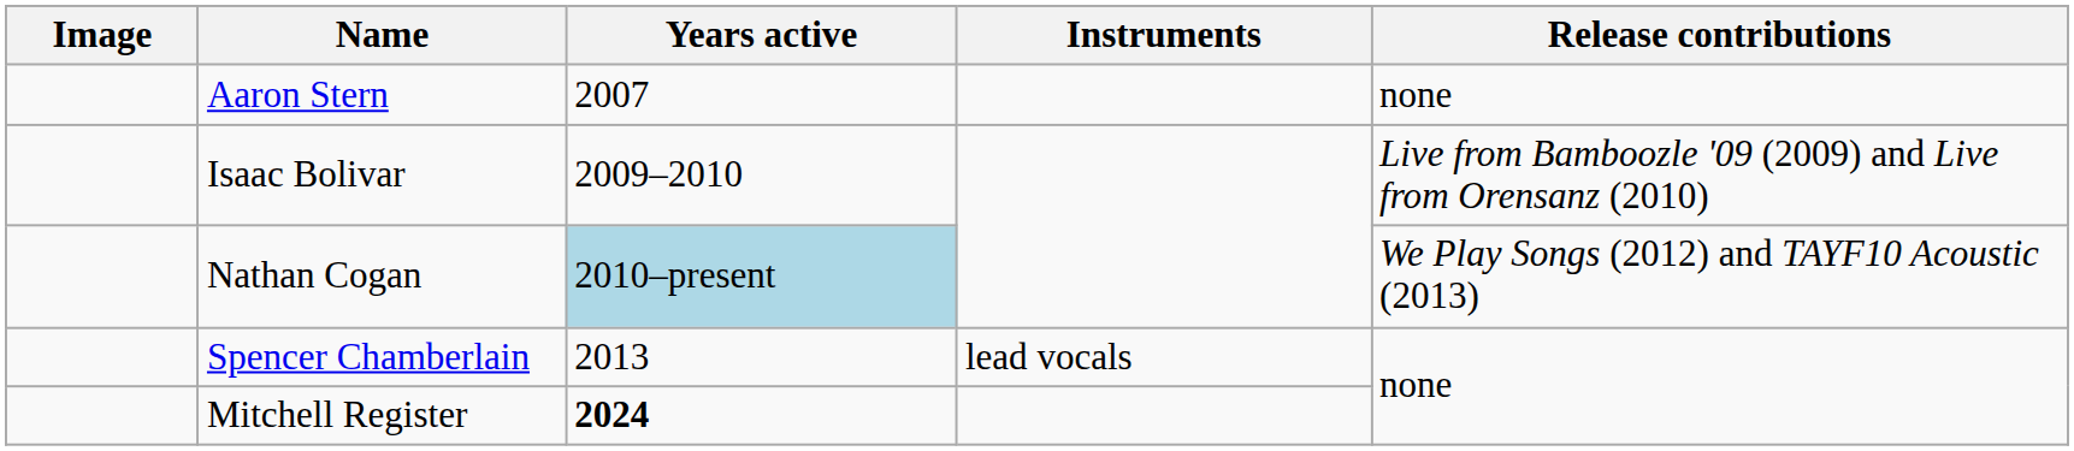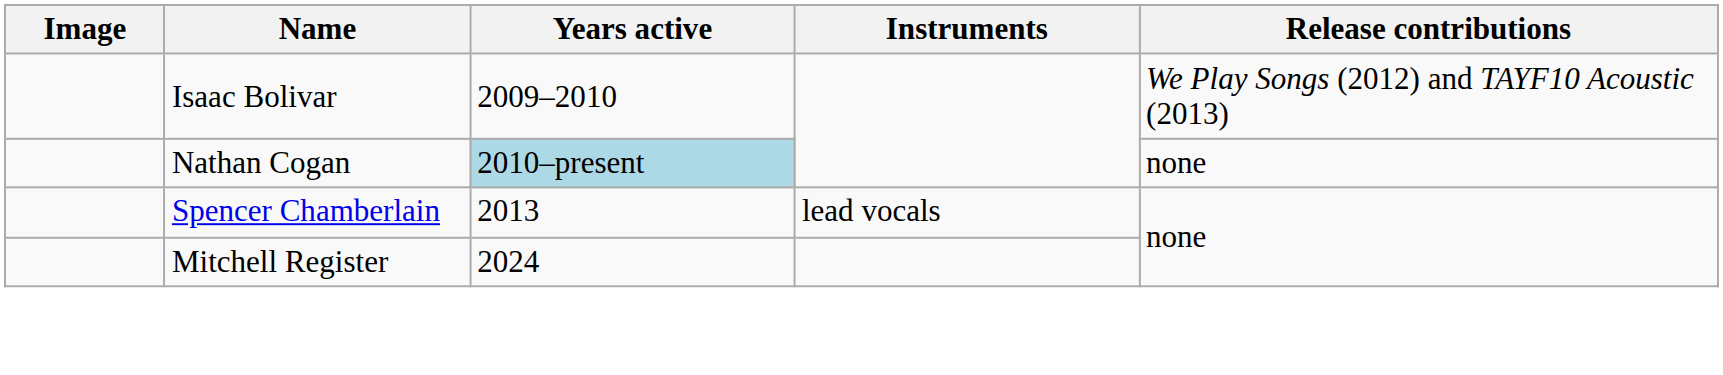 <table class="wikitable" border="1" width=100%>
 <tr>
 <th width="75">Image</th>
 <th width="150">Name</th>
 <th width="160">Years active</th>
 <th width="170">Instruments</th>
 <th>Release contributions</th>
 </tr>
 <tr>
 <td></td>
-<td><a href='#'>Aaron Stern</a></td>
-<td>2007</td>
-<td></td>
-<td>none</td>
-</tr>
-<tr>
-<td></td>
 <td>Isaac Bolivar</td>
 <td>2009–2010</td>
 <td rowspan="2"></td>
-<td><em>Live from Bamboozle '09</em> (2009) and <em>Live from Orensanz</em> (2010)</td>
+<td><em>We Play Songs</em> (2012) and <em>TAYF10 Acoustic</em> (2013)</td>
 </tr>
 <tr>
 <td></td>
 <td>Nathan Cogan</td>
 <td style="background: lightblue;">2010–present</td>
-<td><em>We Play Songs</em> (2012) and <em>TAYF10 Acoustic</em> (2013)</td>
+<td>none</td>
 </tr>
 <tr>
 <td></td>
 <td><a href='#'>Spencer Chamberlain</a></td>
 <td>2013</td>
 <td>lead vocals</td>
 <td rowspan="2">none</td>
 </tr>
 <tr>
 <td></td>
 <td>Mitchell Register</td>
-<td><strong>2024</strong></td>
+<td>2024</td>
 <td></td>
 </tr>
 </table>
